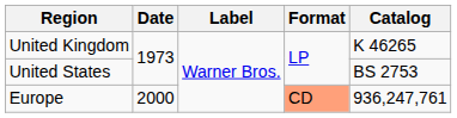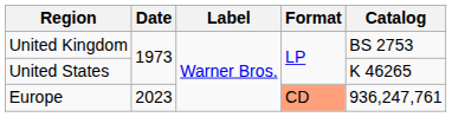 <table class="wikitable">
 <tr>
 <th>Region</th>
 <th>Date</th>
 <th>Label</th>
 <th>Format</th>
 <th>Catalog</th>
 </tr>
 <tr>
 <td>United Kingdom</td>
 <td rowspan="2">1973</td>
 <td rowspan="3"><a href='#'>Warner Bros.</a></td>
 <td rowspan="2"><a href='#'>LP</a></td>
+<td>BS 2753</td>
+</tr>
+<tr>
+<td>United States</td>
 <td>K 46265</td>
 </tr>
 <tr>
-<td>United States</td>
-<td>BS 2753</td>
-</tr>
-<tr>
 <td>Europe</td>
-<td>2000</td>
+<td>2023</td>
 <td style="background: lightsalmon;">CD</td>
 <td>936,247,761</td>
 </tr>
 </table>
